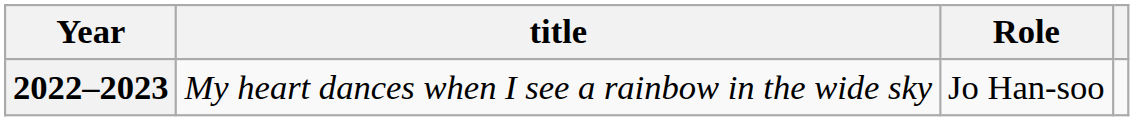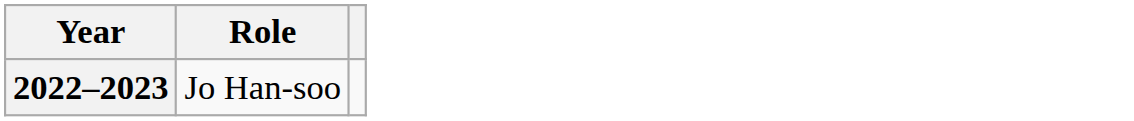 <table class="wikitable  plainrowheaders">
 <tr>
 <th scope="col">Year</th>
-<th scope="col">title</th>
 <th scope="col">Role</th>
 <th scope="col" class="unsortable"></th>
 </tr>
 <tr>
 <th scope="row">2022–2023</th>
-<td><em>My heart dances when I see a rainbow in the wide sky</em></td>
 <td>Jo Han-soo</td>
 <td></td>
 </tr>
 </table>
